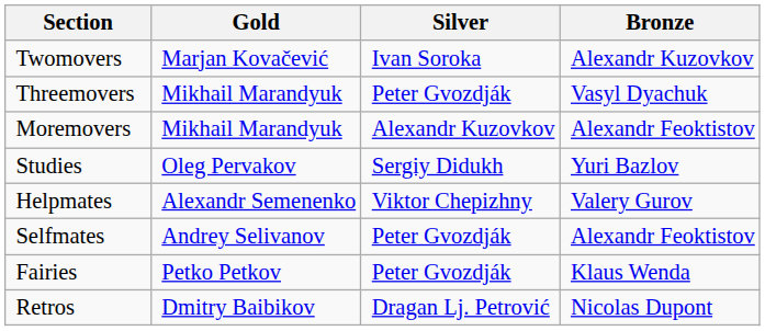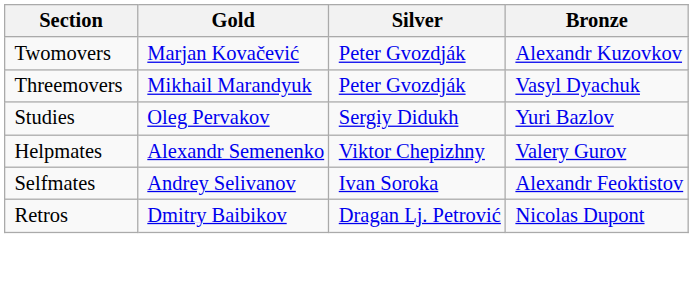 <table class="wikitable">
 <tr>
 <th>Section</th>
 <th>Gold</th>
 <th>Silver</th>
 <th>Bronze</th>
 </tr>
 <tr>
 <td> Twomovers</td>
 <td> <a href='#'>Marjan Kovačević</a></td>
-<td> <a href='#'>Ivan Soroka</a></td>
+<td> <a href='#'>Peter Gvozdják</a></td>
 <td> <a href='#'>Alexandr Kuzovkov</a></td>
 </tr>
 <tr>
 <td> Threemovers  </td>
 <td> <a href='#'>Mikhail Marandyuk</a></td>
 <td> <a href='#'>Peter Gvozdják</a></td>
 <td> <a href='#'>Vasyl Dyachuk</a></td>
-</tr>
-<tr>
-<td> Moremovers</td>
-<td> <a href='#'>Mikhail Marandyuk</a></td>
-<td> <a href='#'>Alexandr Kuzovkov</a></td>
-<td> <a href='#'>Alexandr Feoktistov</a></td>
 </tr>
 <tr>
 <td> Studies</td>
 <td> <a href='#'>Oleg Pervakov</a></td>
 <td> <a href='#'>Sergiy Didukh</a></td>
 <td> <a href='#'>Yuri Bazlov</a></td>
 </tr>
 <tr>
 <td> Helpmates</td>
 <td> <a href='#'>Alexandr Semenenko</a></td>
 <td> <a href='#'>Viktor Chepizhny</a></td>
 <td> <a href='#'>Valery Gurov</a></td>
 </tr>
 <tr>
 <td> Selfmates</td>
 <td> <a href='#'>Andrey Selivanov</a></td>
-<td> <a href='#'>Peter Gvozdják</a></td>
+<td> <a href='#'>Ivan Soroka</a></td>
 <td> <a href='#'>Alexandr Feoktistov</a></td>
-</tr>
-<tr>
-<td> Fairies</td>
-<td> <a href='#'>Petko Petkov</a></td>
-<td> <a href='#'>Peter Gvozdják</a></td>
-<td> <a href='#'>Klaus Wenda</a></td>
 </tr>
 <tr>
 <td> Retros</td>
 <td> <a href='#'>Dmitry Baibikov</a></td>
 <td> <a href='#'>Dragan Lj. Petrović</a></td>
 <td> <a href='#'>Nicolas Dupont</a></td>
 </tr>
 </table>
